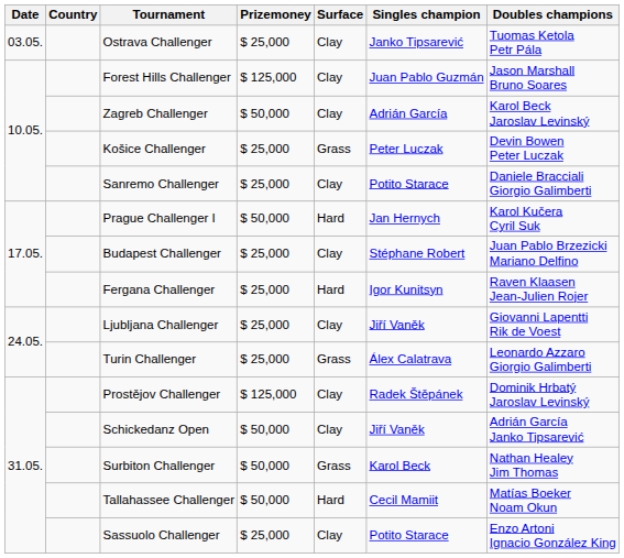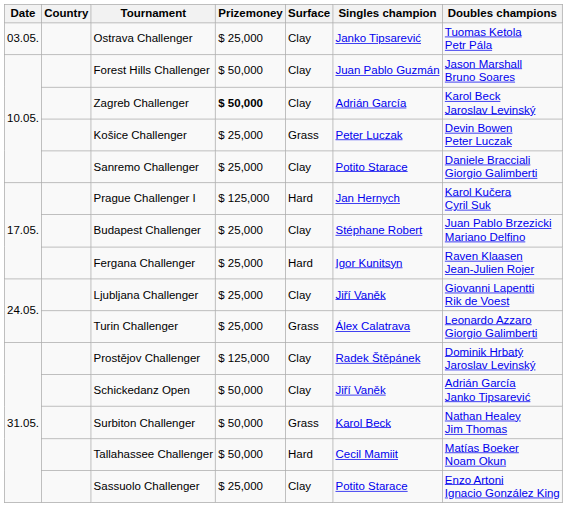 <table class="sortable wikitable" style=font-size:97%>
 <tr>
 <th>Date</th>
 <th>Country</th>
 <th>Tournament</th>
 <th>Prizemoney</th>
 <th>Surface</th>
 <th>Singles champion</th>
 <th>Doubles champions</th>
 </tr>
 <tr>
 <td>03.05.</td>
 <td></td>
 <td>Ostrava Challenger</td>
 <td>$ 25,000</td>
 <td>Clay</td>
 <td> <a href='#'>Janko Tipsarević</a></td>
 <td> <a href='#'>Tuomas Ketola</a> <br>  <a href='#'>Petr Pála</a></td>
 </tr>
 <tr>
 <td rowspan="4">10.05.</td>
 <td></td>
 <td>Forest Hills Challenger</td>
-<td>$ 125,000</td>
+<td>$ 50,000</td>
 <td>Clay</td>
 <td> <a href='#'>Juan Pablo Guzmán</a></td>
 <td> <a href='#'>Jason Marshall</a><br> <a href='#'>Bruno Soares</a></td>
 </tr>
 <tr>
 <td></td>
 <td>Zagreb Challenger</td>
-<td>$ 50,000</td>
+<td><strong>$ 50,000</strong></td>
 <td>Clay</td>
 <td> <a href='#'>Adrián García</a></td>
 <td> <a href='#'>Karol Beck</a><br> <a href='#'>Jaroslav Levinský</a></td>
 </tr>
 <tr>
 <td></td>
 <td>Košice Challenger</td>
 <td>$ 25,000</td>
 <td>Grass</td>
 <td> <a href='#'>Peter Luczak</a></td>
 <td> <a href='#'>Devin Bowen</a> <br>  <a href='#'>Peter Luczak</a></td>
 </tr>
 <tr>
 <td></td>
 <td>Sanremo Challenger</td>
 <td>$ 25,000</td>
 <td>Clay</td>
 <td> <a href='#'>Potito Starace</a></td>
 <td> <a href='#'>Daniele Bracciali</a><br> <a href='#'>Giorgio Galimberti</a></td>
 </tr>
 <tr>
 <td rowspan="3">17.05.</td>
 <td></td>
 <td>Prague Challenger I</td>
-<td>$ 50,000</td>
+<td>$ 125,000</td>
 <td>Hard</td>
 <td> <a href='#'>Jan Hernych</a></td>
 <td> <a href='#'>Karol Kučera</a> <br>  <a href='#'>Cyril Suk</a></td>
 </tr>
 <tr>
 <td></td>
 <td>Budapest Challenger</td>
 <td>$ 25,000</td>
 <td>Clay</td>
 <td> <a href='#'>Stéphane Robert</a></td>
 <td> <a href='#'>Juan Pablo Brzezicki</a><br> <a href='#'>Mariano Delfino</a></td>
 </tr>
 <tr>
 <td></td>
 <td>Fergana Challenger</td>
 <td>$ 25,000</td>
 <td>Hard</td>
 <td> <a href='#'>Igor Kunitsyn</a></td>
 <td> <a href='#'>Raven Klaasen</a> <br>  <a href='#'>Jean-Julien Rojer</a></td>
 </tr>
 <tr>
 <td rowspan="2">24.05.</td>
 <td></td>
 <td>Ljubljana Challenger</td>
 <td>$ 25,000</td>
 <td>Clay</td>
 <td> <a href='#'>Jiří Vaněk</a></td>
 <td> <a href='#'>Giovanni Lapentti</a><br> <a href='#'>Rik de Voest</a></td>
 </tr>
 <tr>
 <td></td>
 <td>Turin Challenger</td>
 <td>$ 25,000</td>
 <td>Grass</td>
 <td> <a href='#'>Álex Calatrava</a></td>
 <td> <a href='#'>Leonardo Azzaro</a><br> <a href='#'>Giorgio Galimberti</a></td>
 </tr>
 <tr>
 <td rowspan="5">31.05.</td>
 <td></td>
 <td>Prostějov Challenger</td>
 <td>$ 125,000</td>
 <td>Clay</td>
 <td> <a href='#'>Radek Štěpánek</a></td>
 <td> <a href='#'>Dominik Hrbatý</a> <br>  <a href='#'>Jaroslav Levinský</a></td>
 </tr>
 <tr>
 <td></td>
 <td>Schickedanz Open</td>
 <td>$ 50,000</td>
 <td>Clay</td>
 <td> <a href='#'>Jiří Vaněk</a></td>
 <td> <a href='#'>Adrián García</a> <br>  <a href='#'>Janko Tipsarević</a></td>
 </tr>
 <tr>
 <td></td>
 <td>Surbiton Challenger</td>
 <td>$ 50,000</td>
 <td>Grass</td>
 <td> <a href='#'>Karol Beck</a></td>
 <td> <a href='#'>Nathan Healey</a> <br>  <a href='#'>Jim Thomas</a></td>
 </tr>
 <tr>
 <td></td>
 <td>Tallahassee Challenger</td>
 <td>$ 50,000</td>
 <td>Hard</td>
 <td> <a href='#'>Cecil Mamiit</a></td>
 <td> <a href='#'>Matías Boeker</a> <br>  <a href='#'>Noam Okun</a></td>
 </tr>
 <tr>
 <td></td>
 <td>Sassuolo Challenger</td>
 <td>$ 25,000</td>
 <td>Clay</td>
 <td> <a href='#'>Potito Starace</a></td>
 <td> <a href='#'>Enzo Artoni</a><br> <a href='#'>Ignacio González King</a></td>
 </tr>
 </table>
